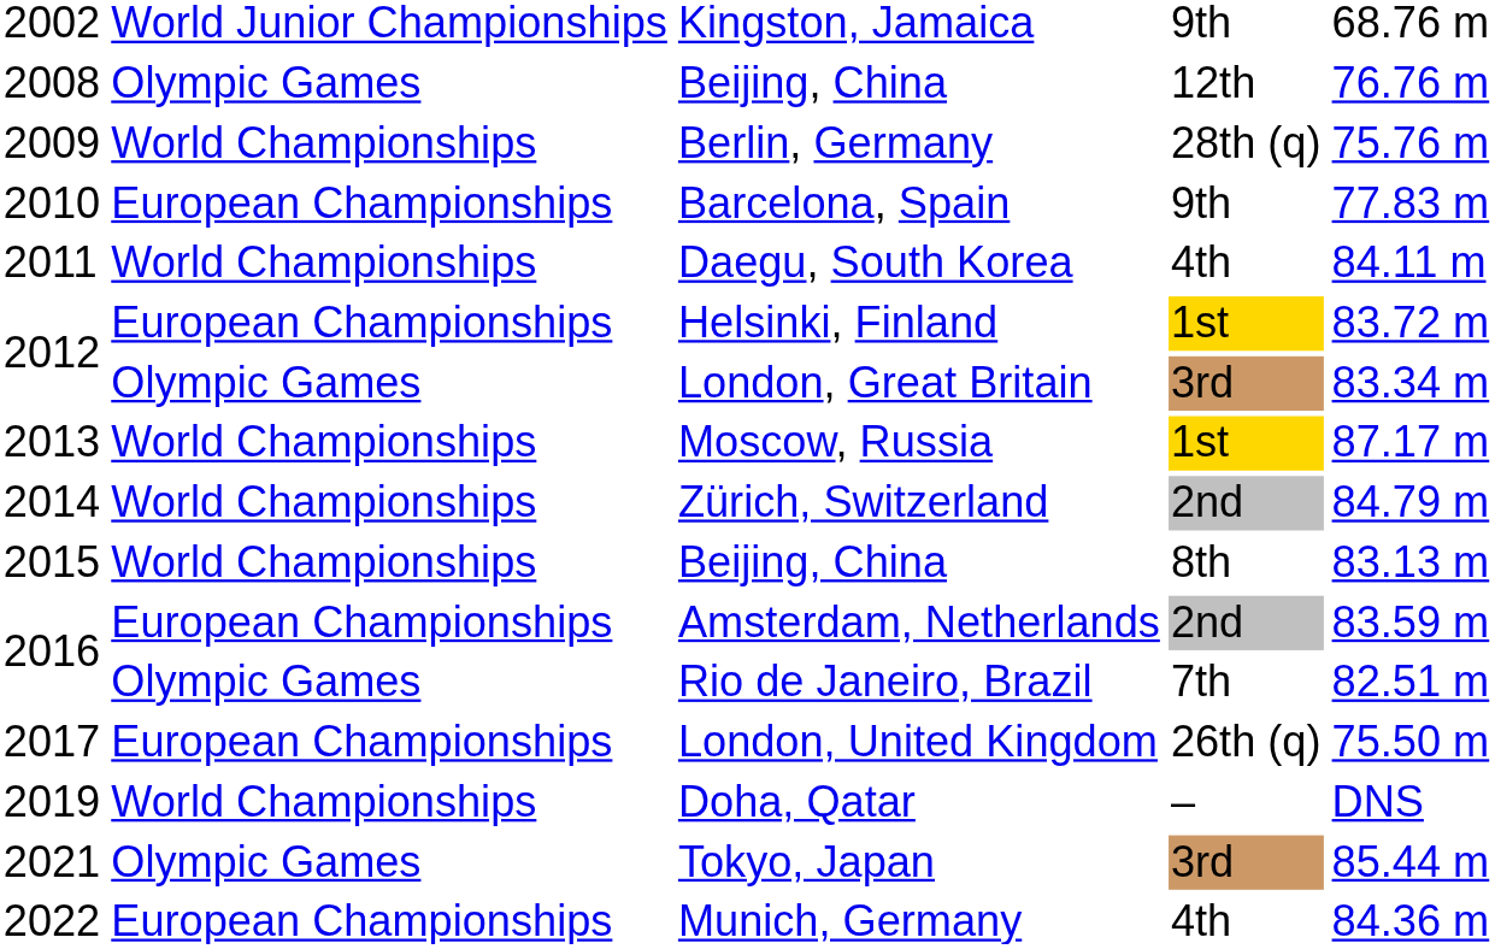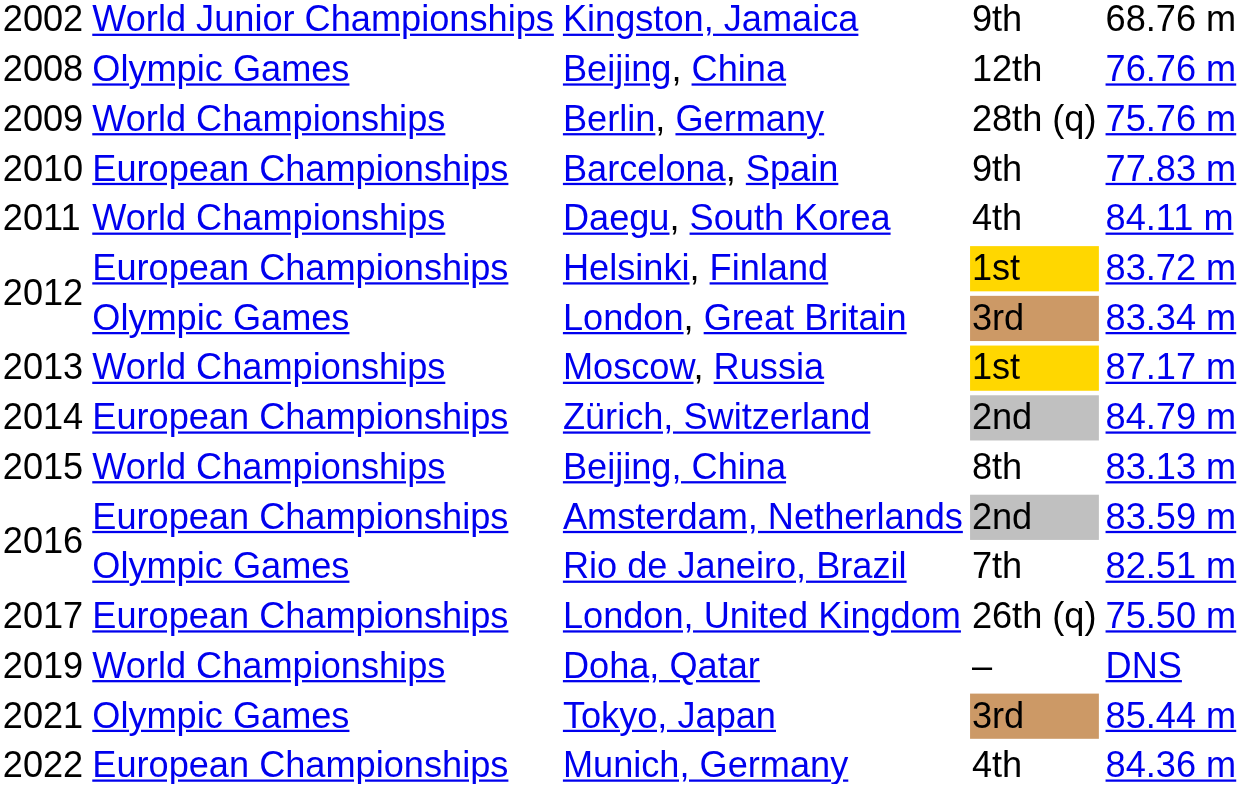 <table>
 <tr>
 <td>2002</td>
 <td><a href='#'>World Junior Championships</a></td>
 <td><a href='#'>Kingston, Jamaica</a></td>
 <td>9th</td>
 <td>68.76 m</td>
 </tr>
 <tr>
 <td>2008</td>
 <td><a href='#'>Olympic Games</a></td>
 <td><a href='#'>Beijing</a>, <a href='#'>China</a></td>
 <td>12th</td>
 <td><a href='#'>76.76 m</a></td>
 </tr>
 <tr>
 <td>2009</td>
 <td><a href='#'>World Championships</a></td>
 <td><a href='#'>Berlin</a>, <a href='#'>Germany</a></td>
 <td>28th (q)</td>
 <td><a href='#'>75.76 m</a></td>
 </tr>
 <tr>
 <td>2010</td>
 <td><a href='#'>European Championships</a></td>
 <td><a href='#'>Barcelona</a>, <a href='#'>Spain</a></td>
 <td>9th</td>
 <td><a href='#'>77.83 m</a></td>
 </tr>
 <tr>
 <td>2011</td>
 <td><a href='#'>World Championships</a></td>
 <td><a href='#'>Daegu</a>, <a href='#'>South Korea</a></td>
 <td>4th</td>
 <td><a href='#'>84.11 m</a></td>
 </tr>
 <tr>
 <td rowspan=2>2012</td>
 <td><a href='#'>European Championships</a></td>
 <td><a href='#'>Helsinki</a>, <a href='#'>Finland</a></td>
 <td bgcolor=gold>1st</td>
 <td><a href='#'>83.72 m</a></td>
 </tr>
 <tr>
 <td><a href='#'>Olympic Games</a></td>
 <td><a href='#'>London</a>, <a href='#'>Great Britain</a></td>
 <td bgcolor=cc9966>3rd</td>
 <td><a href='#'>83.34 m</a></td>
 </tr>
 <tr>
 <td>2013</td>
 <td><a href='#'>World Championships</a></td>
 <td><a href='#'>Moscow</a>, <a href='#'>Russia</a></td>
 <td bgcolor=gold>1st</td>
 <td><a href='#'>87.17 m</a></td>
 </tr>
 <tr>
 <td>2014</td>
-<td><a href='#'>World Championships</a></td>
+<td><a href='#'>European Championships</a></td>
 <td><a href='#'>Zürich, Switzerland</a></td>
 <td bgcolor=silver>2nd</td>
 <td><a href='#'>84.79 m</a></td>
 </tr>
 <tr>
 <td>2015</td>
 <td><a href='#'>World Championships</a></td>
 <td><a href='#'>Beijing, China</a></td>
 <td>8th</td>
 <td><a href='#'>83.13 m</a></td>
 </tr>
 <tr>
 <td rowspan=2>2016</td>
 <td><a href='#'>European Championships</a></td>
 <td><a href='#'>Amsterdam, Netherlands</a></td>
 <td bgcolor=silver>2nd</td>
 <td><a href='#'>83.59 m</a></td>
 </tr>
 <tr>
 <td><a href='#'>Olympic Games</a></td>
 <td><a href='#'>Rio de Janeiro, Brazil</a></td>
 <td>7th</td>
 <td><a href='#'>82.51 m</a></td>
 </tr>
 <tr>
 <td>2017</td>
 <td><a href='#'>European Championships</a></td>
 <td><a href='#'>London, United Kingdom</a></td>
 <td>26th (q)</td>
 <td><a href='#'>75.50 m</a></td>
 </tr>
 <tr>
 <td>2019</td>
 <td><a href='#'>World Championships</a></td>
 <td><a href='#'>Doha, Qatar</a></td>
 <td>–</td>
 <td><a href='#'>DNS</a></td>
 </tr>
 <tr>
 <td>2021</td>
 <td><a href='#'>Olympic Games</a></td>
 <td><a href='#'>Tokyo, Japan</a></td>
 <td bgcolor=cc9966>3rd</td>
 <td><a href='#'>85.44 m</a></td>
 </tr>
 <tr>
 <td>2022</td>
 <td><a href='#'>European Championships</a></td>
 <td><a href='#'>Munich, Germany</a></td>
 <td>4th</td>
 <td><a href='#'>84.36 m</a></td>
 </tr>
 </table>
